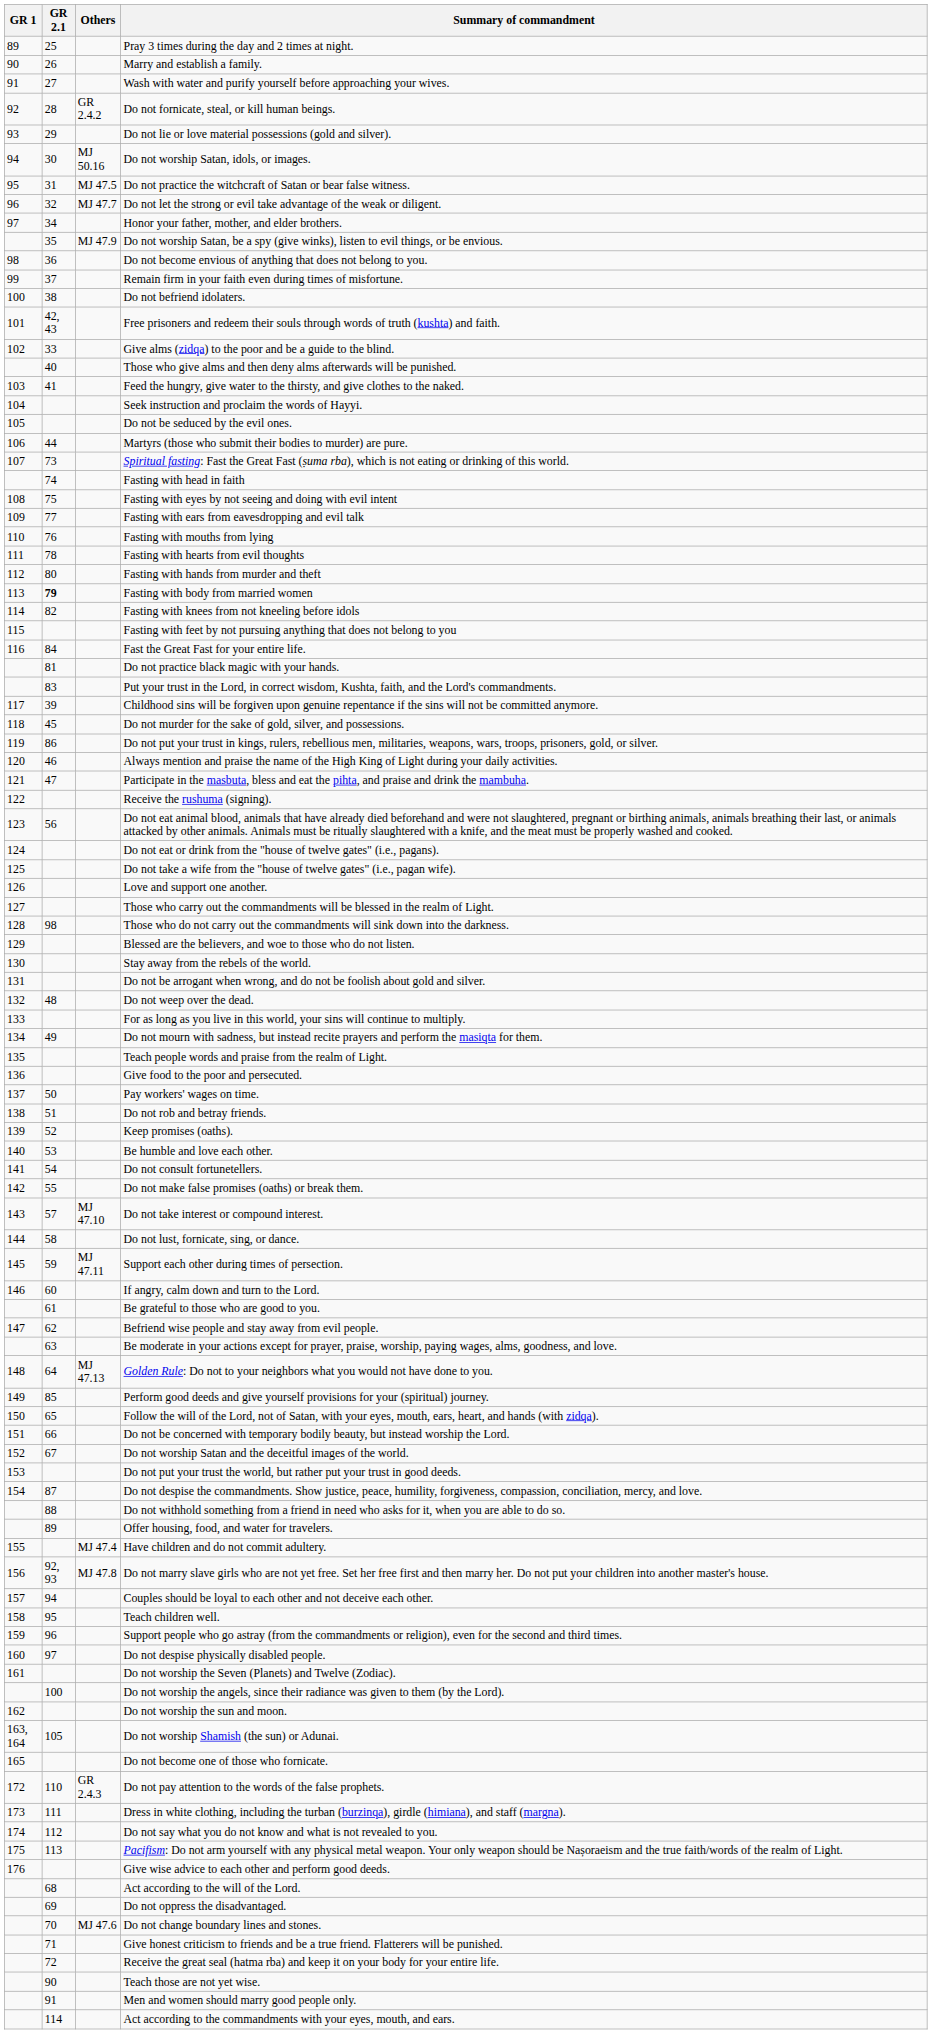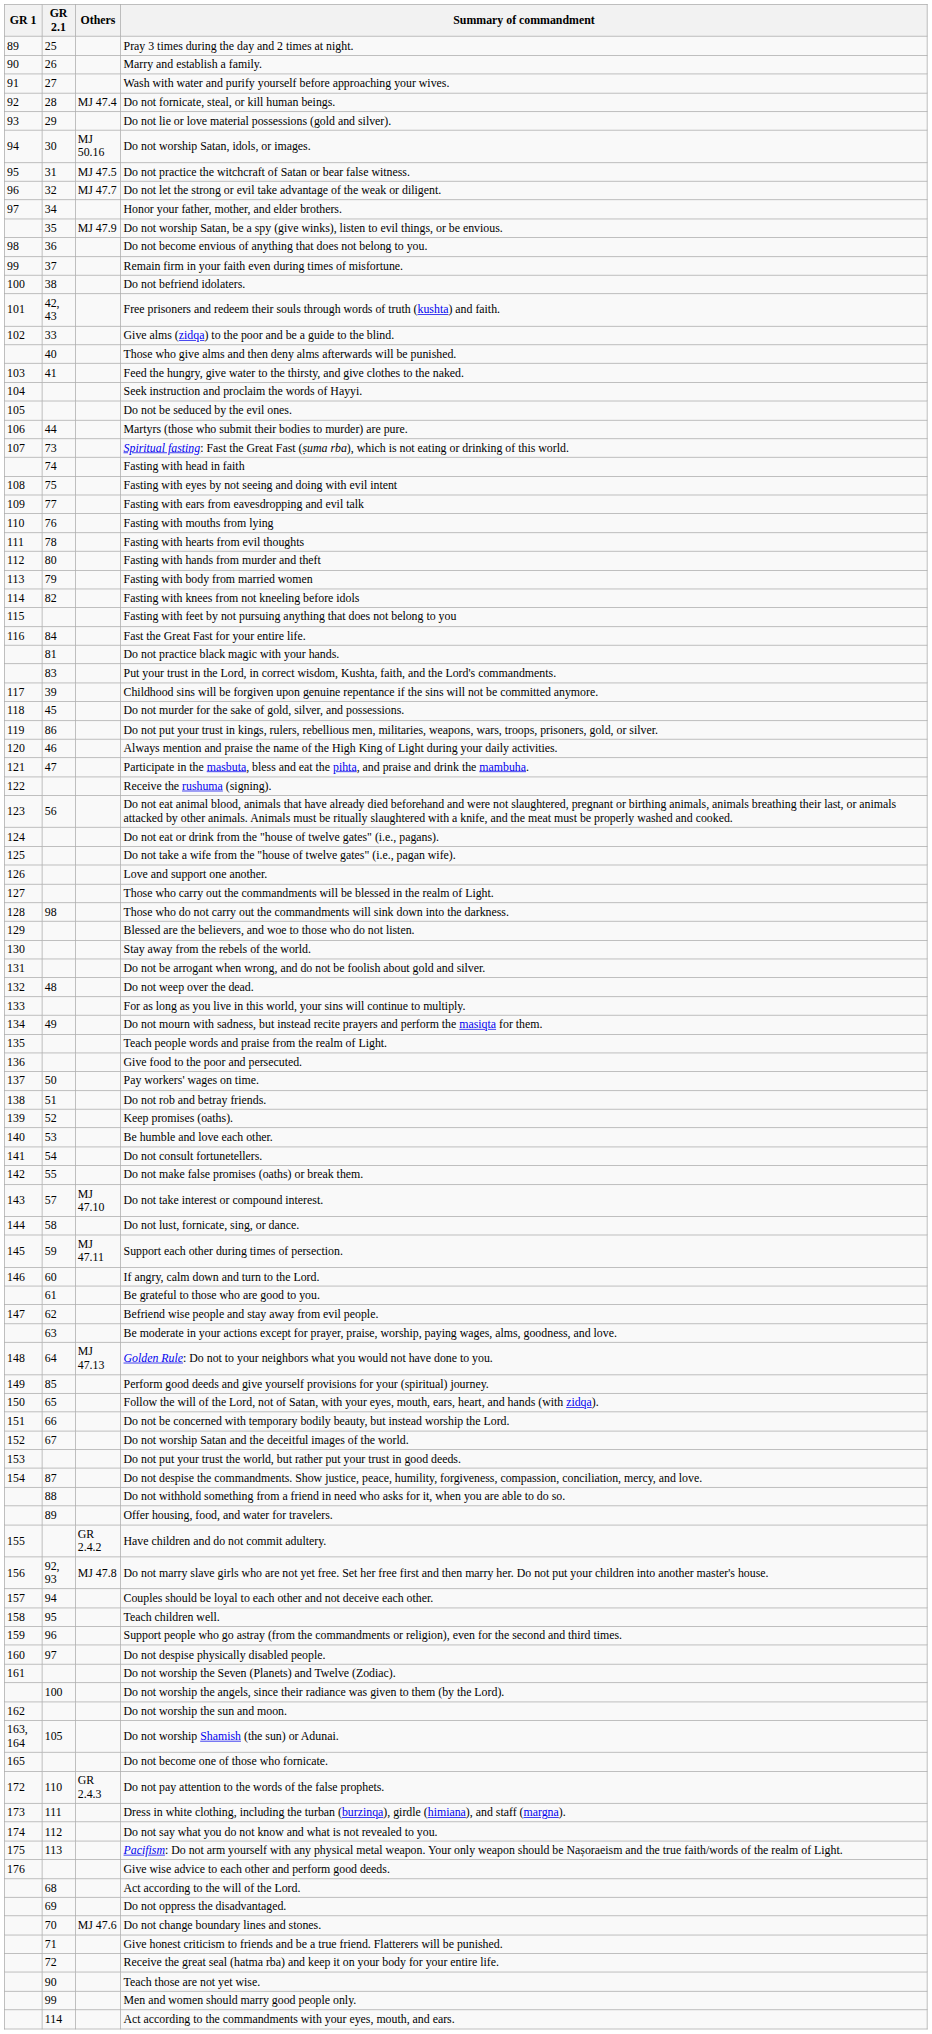 <table class="wikitable sortable">
 <tr>
 <th>GR 1</th>
 <th>GR 2.1</th>
 <th>Others</th>
 <th>Summary of commandment</th>
 </tr>
 <tr>
 <td>89</td>
 <td>25</td>
 <td></td>
 <td>Pray 3 times during the day and 2 times at night.</td>
 </tr>
 <tr>
 <td>90</td>
 <td>26</td>
 <td></td>
 <td>Marry and establish a family.</td>
 </tr>
 <tr>
 <td>91</td>
 <td>27</td>
 <td></td>
 <td>Wash with water and purify yourself before approaching your wives.</td>
 </tr>
 <tr>
 <td>92</td>
 <td>28</td>
-<td>GR 2.4.2</td>
+<td>MJ 47.4</td>
 <td>Do not fornicate, steal, or kill human beings.</td>
 </tr>
 <tr>
 <td>93</td>
 <td>29</td>
 <td></td>
 <td>Do not lie or love material possessions (gold and silver).</td>
 </tr>
 <tr>
 <td>94</td>
 <td>30</td>
 <td>MJ 50.16</td>
 <td>Do not worship Satan, idols, or images.</td>
 </tr>
 <tr>
 <td>95</td>
 <td>31</td>
 <td>MJ 47.5</td>
 <td>Do not practice the witchcraft of Satan or bear false witness.</td>
 </tr>
 <tr>
 <td>96</td>
 <td>32</td>
 <td>MJ 47.7</td>
 <td>Do not let the strong or evil take advantage of the weak or diligent.</td>
 </tr>
 <tr>
 <td>97</td>
 <td>34</td>
 <td></td>
 <td>Honor your father, mother, and elder brothers.</td>
 </tr>
 <tr>
 <td></td>
 <td>35</td>
 <td>MJ 47.9</td>
 <td>Do not worship Satan, be a spy (give winks), listen to evil things, or be envious.</td>
 </tr>
 <tr>
 <td>98</td>
 <td>36</td>
 <td></td>
 <td>Do not become envious of anything that does not belong to you.</td>
 </tr>
 <tr>
 <td>99</td>
 <td>37</td>
 <td></td>
 <td>Remain firm in your faith even during times of misfortune.</td>
 </tr>
 <tr>
 <td>100</td>
 <td>38</td>
 <td></td>
 <td>Do not befriend idolaters.</td>
 </tr>
 <tr>
 <td>101</td>
 <td>42, 43</td>
 <td></td>
 <td>Free prisoners and redeem their souls through words of truth (<a href='#'>kushta</a>) and faith.</td>
 </tr>
 <tr>
 <td>102</td>
 <td>33</td>
 <td></td>
 <td>Give alms (<a href='#'>zidqa</a>) to the poor and be a guide to the blind.</td>
 </tr>
 <tr>
 <td></td>
 <td>40</td>
 <td></td>
 <td>Those who give alms and then deny alms afterwards will be punished.</td>
 </tr>
 <tr>
 <td>103</td>
 <td>41</td>
 <td></td>
 <td>Feed the hungry, give water to the thirsty, and give clothes to the naked.</td>
 </tr>
 <tr>
 <td>104</td>
 <td></td>
 <td></td>
 <td>Seek instruction and proclaim the words of Hayyi.</td>
 </tr>
 <tr>
 <td>105</td>
 <td></td>
 <td></td>
 <td>Do not be seduced by the evil ones.</td>
 </tr>
 <tr>
 <td>106</td>
 <td>44</td>
 <td></td>
 <td>Martyrs (those who submit their bodies to murder) are pure.</td>
 </tr>
 <tr>
 <td>107</td>
 <td>73</td>
 <td></td>
 <td><em><a href='#'>Spiritual fasting</a></em>: Fast the Great Fast (<em>ṣuma rba</em>), which is not eating or drinking of this world.</td>
 </tr>
 <tr>
 <td></td>
 <td>74</td>
 <td></td>
 <td>Fasting with head in faith</td>
 </tr>
 <tr>
 <td>108</td>
 <td>75</td>
 <td></td>
 <td>Fasting with eyes by not seeing and doing with evil intent</td>
 </tr>
 <tr>
 <td>109</td>
 <td>77</td>
 <td></td>
 <td>Fasting with ears from eavesdropping and evil talk</td>
 </tr>
 <tr>
 <td>110</td>
 <td>76</td>
 <td></td>
 <td>Fasting with mouths from lying</td>
 </tr>
 <tr>
 <td>111</td>
 <td>78</td>
 <td></td>
 <td>Fasting with hearts from evil thoughts</td>
 </tr>
 <tr>
 <td>112</td>
 <td>80</td>
 <td></td>
 <td>Fasting with hands from murder and theft</td>
 </tr>
 <tr>
 <td>113</td>
-<td><strong>79</strong></td>
+<td>79</td>
 <td></td>
 <td>Fasting with body from married women</td>
 </tr>
 <tr>
 <td>114</td>
 <td>82</td>
 <td></td>
 <td>Fasting with knees from not kneeling before idols</td>
 </tr>
 <tr>
 <td>115</td>
 <td></td>
 <td></td>
 <td>Fasting with feet by not pursuing anything that does not belong to you</td>
 </tr>
 <tr>
 <td>116</td>
 <td>84</td>
 <td></td>
 <td>Fast the Great Fast for your entire life.</td>
 </tr>
 <tr>
 <td></td>
 <td>81</td>
 <td></td>
 <td>Do not practice black magic with your hands.</td>
 </tr>
 <tr>
 <td></td>
 <td>83</td>
 <td></td>
 <td>Put your trust in the Lord, in correct wisdom, Kushta, faith, and the Lord's commandments.</td>
 </tr>
 <tr>
 <td>117</td>
 <td>39</td>
 <td></td>
 <td>Childhood sins will be forgiven upon genuine repentance if the sins will not be committed anymore.</td>
 </tr>
 <tr>
 <td>118</td>
 <td>45</td>
 <td></td>
 <td>Do not murder for the sake of gold, silver, and possessions.</td>
 </tr>
 <tr>
 <td>119</td>
 <td>86</td>
 <td></td>
 <td>Do not put your trust in kings, rulers, rebellious men, militaries, weapons, wars, troops, prisoners, gold, or silver.</td>
 </tr>
 <tr>
 <td>120</td>
 <td>46</td>
 <td></td>
 <td>Always mention and praise the name of the High King of Light during your daily activities.</td>
 </tr>
 <tr>
 <td>121</td>
 <td>47</td>
 <td></td>
 <td>Participate in the <a href='#'>masbuta</a>, bless and eat the <a href='#'>pihta</a>, and praise and drink the <a href='#'>mambuha</a>.</td>
 </tr>
 <tr>
 <td>122</td>
 <td></td>
 <td></td>
 <td>Receive the <a href='#'>rushuma</a> (signing).</td>
 </tr>
 <tr>
 <td>123</td>
 <td>56</td>
 <td></td>
 <td>Do not eat animal blood, animals that have already died beforehand and were not slaughtered, pregnant or birthing animals, animals breathing their last, or animals attacked by other animals. Animals must be ritually slaughtered with a knife, and the meat must be properly washed and cooked.</td>
 </tr>
 <tr>
 <td>124</td>
 <td></td>
 <td></td>
 <td>Do not eat or drink from the "house of twelve gates" (i.e., pagans).</td>
 </tr>
 <tr>
 <td>125</td>
 <td></td>
 <td></td>
 <td>Do not take a wife from the "house of twelve gates" (i.e., pagan wife).</td>
 </tr>
 <tr>
 <td>126</td>
 <td></td>
 <td></td>
 <td>Love and support one another.</td>
 </tr>
 <tr>
 <td>127</td>
 <td></td>
 <td></td>
 <td>Those who carry out the commandments will be blessed in the realm of Light.</td>
 </tr>
 <tr>
 <td>128</td>
 <td>98</td>
 <td></td>
 <td>Those who do not carry out the commandments will sink down into the darkness.</td>
 </tr>
 <tr>
 <td>129</td>
 <td></td>
 <td></td>
 <td>Blessed are the believers, and woe to those who do not listen.</td>
 </tr>
 <tr>
 <td>130</td>
 <td></td>
 <td></td>
 <td>Stay away from the rebels of the world.</td>
 </tr>
 <tr>
 <td>131</td>
 <td></td>
 <td></td>
 <td>Do not be arrogant when wrong, and do not be foolish about gold and silver.</td>
 </tr>
 <tr>
 <td>132</td>
 <td>48</td>
 <td></td>
 <td>Do not weep over the dead.</td>
 </tr>
 <tr>
 <td>133</td>
 <td></td>
 <td></td>
 <td>For as long as you live in this world, your sins will continue to multiply.</td>
 </tr>
 <tr>
 <td>134</td>
 <td>49</td>
 <td></td>
 <td>Do not mourn with sadness, but instead recite prayers and perform the <a href='#'>masiqta</a> for them.</td>
 </tr>
 <tr>
 <td>135</td>
 <td></td>
 <td></td>
 <td>Teach people words and praise from the realm of Light.</td>
 </tr>
 <tr>
 <td>136</td>
 <td></td>
 <td></td>
 <td>Give food to the poor and persecuted.</td>
 </tr>
 <tr>
 <td>137</td>
 <td>50</td>
 <td></td>
 <td>Pay workers' wages on time.</td>
 </tr>
 <tr>
 <td>138</td>
 <td>51</td>
 <td></td>
 <td>Do not rob and betray friends.</td>
 </tr>
 <tr>
 <td>139</td>
 <td>52</td>
 <td></td>
 <td>Keep promises (oaths).</td>
 </tr>
 <tr>
 <td>140</td>
 <td>53</td>
 <td></td>
 <td>Be humble and love each other.</td>
 </tr>
 <tr>
 <td>141</td>
 <td>54</td>
 <td></td>
 <td>Do not consult fortunetellers.</td>
 </tr>
 <tr>
 <td>142</td>
 <td>55</td>
 <td></td>
 <td>Do not make false promises (oaths) or break them.</td>
 </tr>
 <tr>
 <td>143</td>
 <td>57</td>
 <td>MJ 47.10</td>
 <td>Do not take interest or compound interest.</td>
 </tr>
 <tr>
 <td>144</td>
 <td>58</td>
 <td></td>
 <td>Do not lust, fornicate, sing, or dance.</td>
 </tr>
 <tr>
 <td>145</td>
 <td>59</td>
 <td>MJ 47.11</td>
 <td>Support each other during times of persection.</td>
 </tr>
 <tr>
 <td>146</td>
 <td>60</td>
 <td></td>
 <td>If angry, calm down and turn to the Lord.</td>
 </tr>
 <tr>
 <td></td>
 <td>61</td>
 <td></td>
 <td>Be grateful to those who are good to you.</td>
 </tr>
 <tr>
 <td>147</td>
 <td>62</td>
 <td></td>
 <td>Befriend wise people and stay away from evil people.</td>
 </tr>
 <tr>
 <td></td>
 <td>63</td>
 <td></td>
 <td>Be moderate in your actions except for prayer, praise, worship, paying wages, alms, goodness, and love.</td>
 </tr>
 <tr>
 <td>148</td>
 <td>64</td>
 <td>MJ 47.13</td>
 <td><em><a href='#'>Golden Rule</a></em>: Do not to your neighbors what you would not have done to you.</td>
 </tr>
 <tr>
 <td>149</td>
 <td>85</td>
 <td></td>
 <td>Perform good deeds and give yourself provisions for your (spiritual) journey.</td>
 </tr>
 <tr>
 <td>150</td>
 <td>65</td>
 <td></td>
 <td>Follow the will of the Lord, not of Satan, with your eyes, mouth, ears, heart, and hands (with <a href='#'>zidqa</a>).</td>
 </tr>
 <tr>
 <td>151</td>
 <td>66</td>
 <td></td>
 <td>Do not be concerned with temporary bodily beauty, but instead worship the Lord.</td>
 </tr>
 <tr>
 <td>152</td>
 <td>67</td>
 <td></td>
 <td>Do not worship Satan and the deceitful images of the world.</td>
 </tr>
 <tr>
 <td>153</td>
 <td></td>
 <td></td>
 <td>Do not put your trust the world, but rather put your trust in good deeds.</td>
 </tr>
 <tr>
 <td>154</td>
 <td>87</td>
 <td></td>
 <td>Do not despise the commandments. Show justice, peace, humility, forgiveness, compassion, conciliation, mercy, and love.</td>
 </tr>
 <tr>
 <td></td>
 <td>88</td>
 <td></td>
 <td>Do not withhold something from a friend in need who asks for it, when you are able to do so.</td>
 </tr>
 <tr>
 <td></td>
 <td>89</td>
 <td></td>
 <td>Offer housing, food, and water for travelers.</td>
 </tr>
 <tr>
 <td>155</td>
 <td></td>
-<td>MJ 47.4</td>
+<td>GR 2.4.2</td>
 <td>Have children and do not commit adultery.</td>
 </tr>
 <tr>
 <td>156</td>
 <td>92, 93</td>
 <td>MJ 47.8</td>
 <td>Do not marry slave girls who are not yet free. Set her free first and then marry her. Do not put your children into another master's house.</td>
 </tr>
 <tr>
 <td>157</td>
 <td>94</td>
 <td></td>
 <td>Couples should be loyal to each other and not deceive each other.</td>
 </tr>
 <tr>
 <td>158</td>
 <td>95</td>
 <td></td>
 <td>Teach children well.</td>
 </tr>
 <tr>
 <td>159</td>
 <td>96</td>
 <td></td>
 <td>Support people who go astray (from the commandments or religion), even for the second and third times.</td>
 </tr>
 <tr>
 <td>160</td>
 <td>97</td>
 <td></td>
 <td>Do not despise physically disabled people.</td>
 </tr>
 <tr>
 <td>161</td>
 <td></td>
 <td></td>
 <td>Do not worship the Seven (Planets) and Twelve (Zodiac).</td>
 </tr>
 <tr>
 <td></td>
 <td>100</td>
 <td></td>
 <td>Do not worship the angels, since their radiance was given to them (by the Lord).</td>
 </tr>
 <tr>
 <td>162</td>
 <td></td>
 <td></td>
 <td>Do not worship the sun and moon.</td>
 </tr>
 <tr>
 <td>163, 164</td>
 <td>105</td>
 <td></td>
 <td>Do not worship <a href='#'>Shamish</a> (the sun) or Adunai.</td>
 </tr>
 <tr>
 <td>165</td>
 <td></td>
 <td></td>
 <td>Do not become one of those who fornicate.</td>
 </tr>
 <tr>
 <td>172</td>
 <td>110</td>
 <td>GR 2.4.3</td>
 <td>Do not pay attention to the words of the false prophets.</td>
 </tr>
 <tr>
 <td>173</td>
 <td>111</td>
 <td></td>
 <td>Dress in white clothing, including the turban (<a href='#'>burzinqa</a>), girdle (<a href='#'>himiana</a>), and staff (<a href='#'>margna</a>).</td>
 </tr>
 <tr>
 <td>174</td>
 <td>112</td>
 <td></td>
 <td>Do not say what you do not know and what is not revealed to you.</td>
 </tr>
 <tr>
 <td>175</td>
 <td>113</td>
 <td></td>
 <td><em><a href='#'>Pacifism</a></em>: Do not arm yourself with any physical metal weapon. Your only weapon should be Nașoraeism and the true faith/words of the realm of Light.</td>
 </tr>
 <tr>
 <td>176</td>
 <td></td>
 <td></td>
 <td>Give wise advice to each other and perform good deeds.</td>
 </tr>
 <tr>
 <td></td>
 <td>68</td>
 <td></td>
 <td>Act according to the will of the Lord.</td>
 </tr>
 <tr>
 <td></td>
 <td>69</td>
 <td></td>
 <td>Do not oppress the disadvantaged.</td>
 </tr>
 <tr>
 <td></td>
 <td>70</td>
 <td>MJ 47.6</td>
 <td>Do not change boundary lines and stones.</td>
 </tr>
 <tr>
 <td></td>
 <td>71</td>
 <td></td>
 <td>Give honest criticism to friends and be a true friend. Flatterers will be punished.</td>
 </tr>
 <tr>
 <td></td>
 <td>72</td>
 <td></td>
 <td>Receive the great seal (hatma rba) and keep it on your body for your entire life.</td>
 </tr>
 <tr>
 <td></td>
 <td>90</td>
 <td></td>
 <td>Teach those are not yet wise.</td>
 </tr>
 <tr>
 <td></td>
-<td>91</td>
+<td>99</td>
 <td></td>
 <td>Men and women should marry good people only.</td>
 </tr>
 <tr>
 <td></td>
 <td>114</td>
 <td></td>
 <td>Act according to the commandments with your eyes, mouth, and ears.</td>
 </tr>
 </table>
